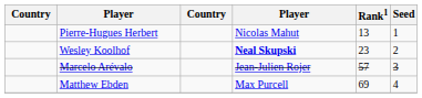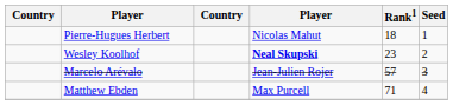 <table class="sortable wikitable">
 <tr>
 <th width="70">Country</th>
 <th width="175">Player</th>
 <th width="70">Country</th>
 <th width="175">Player</th>
 <th>Rank<sup>1</sup></th>
 <th>Seed</th>
 </tr>
 <tr>
 <td></td>
 <td><a href='#'>Pierre-Hugues Herbert</a></td>
 <td></td>
 <td><a href='#'>Nicolas Mahut</a></td>
-<td>13</td>
+<td>18</td>
 <td>1</td>
 </tr>
 <tr>
 <td></td>
 <td><a href='#'>Wesley Koolhof</a></td>
 <td></td>
 <td><strong><a href='#'>Neal Skupski</a></strong></td>
 <td>23</td>
 <td>2</td>
 </tr>
 <tr>
 <td><s></s></td>
 <td><s><a href='#'>Marcelo Arévalo</a></s></td>
 <td><s></s></td>
 <td><s><a href='#'>Jean-Julien Rojer</a></s></td>
 <td><s>57</s></td>
 <td><s>3</s></td>
 </tr>
 <tr>
 <td></td>
 <td><a href='#'>Matthew Ebden</a></td>
 <td></td>
 <td><a href='#'>Max Purcell</a></td>
-<td>69</td>
+<td>71</td>
 <td>4</td>
 </tr>
 <tr>
 </tr>
 </table>
